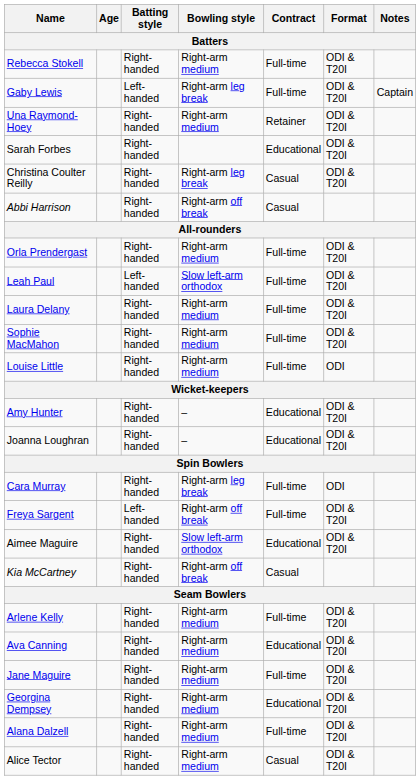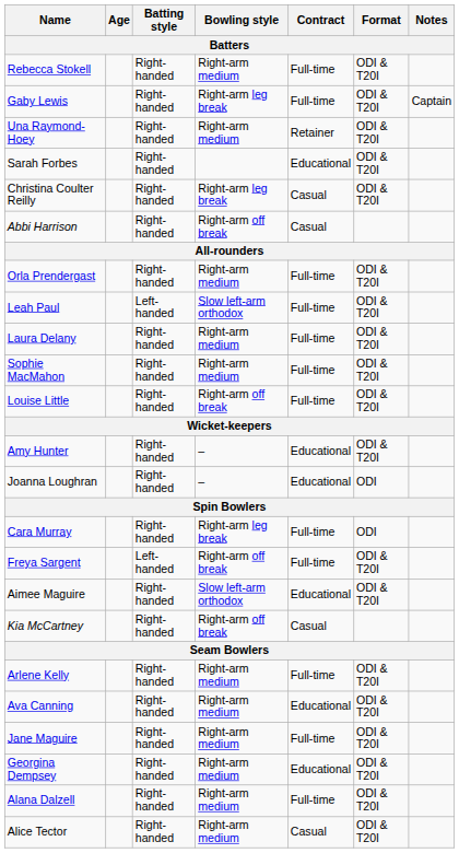 <table class="wikitable sortable" style="margin: 1em auto 1em auto">
 <tr>
 <th>Name</th>
 <th>Age</th>
 <th>Batting style</th>
 <th>Bowling style</th>
 <th>Contract</th>
 <th>Format</th>
 <th>Notes</th>
 </tr>
 <tr>
 <th colspan="7">Batters</th>
 </tr>
 <tr>
 <td><a href='#'>Rebecca Stokell</a></td>
 <td></td>
 <td>Right-handed</td>
 <td>Right-arm <a href='#'>medium</a></td>
 <td>Full-time</td>
 <td>ODI & T20I</td>
 <td></td>
 </tr>
 <tr>
 <td><a href='#'>Gaby Lewis</a></td>
 <td></td>
-<td>Left-handed</td>
+<td>Right-handed</td>
 <td>Right-arm <a href='#'>leg break</a></td>
 <td>Full-time</td>
 <td>ODI & T20I</td>
 <td>Captain</td>
 </tr>
 <tr>
 <td><a href='#'>Una Raymond-Hoey</a></td>
 <td></td>
 <td>Right-handed</td>
 <td>Right-arm <a href='#'>medium</a></td>
 <td>Retainer</td>
 <td>ODI & T20I</td>
 <td></td>
 </tr>
 <tr>
 <td>Sarah Forbes</td>
 <td></td>
 <td>Right-handed</td>
 <td></td>
 <td>Educational</td>
 <td>ODI & T20I</td>
 <td></td>
 </tr>
 <tr>
 <td>Christina Coulter Reilly</td>
 <td></td>
 <td>Right-handed</td>
 <td>Right-arm <a href='#'>leg break</a></td>
 <td>Casual</td>
 <td>ODI & T20I</td>
 <td></td>
 </tr>
 <tr>
 <td><em>Abbi Harrison</em></td>
 <td></td>
 <td>Right-handed</td>
 <td>Right-arm <a href='#'>off break</a></td>
 <td>Casual</td>
 <td></td>
 <td></td>
 </tr>
 <tr>
 <th colspan="7">All-rounders</th>
 </tr>
 <tr>
 <td><a href='#'>Orla Prendergast</a></td>
 <td></td>
 <td>Right-handed</td>
 <td>Right-arm <a href='#'>medium</a></td>
 <td>Full-time</td>
 <td>ODI & T20I</td>
 <td></td>
 </tr>
 <tr>
 <td><a href='#'>Leah Paul</a></td>
 <td></td>
 <td>Left-handed</td>
 <td><a href='#'>Slow left-arm orthodox</a></td>
 <td>Full-time</td>
 <td>ODI & T20I</td>
 <td></td>
 </tr>
 <tr>
 <td><a href='#'>Laura Delany</a></td>
 <td></td>
 <td>Right-handed</td>
 <td>Right-arm <a href='#'>medium</a></td>
 <td>Full-time</td>
 <td>ODI & T20I</td>
 <td></td>
 </tr>
 <tr>
 <td><a href='#'>Sophie MacMahon</a></td>
 <td></td>
 <td>Right-handed</td>
 <td>Right-arm <a href='#'>medium</a></td>
 <td>Full-time</td>
 <td>ODI & T20I</td>
 <td></td>
 </tr>
 <tr>
 <td><a href='#'>Louise Little</a></td>
 <td></td>
 <td>Right-handed</td>
-<td>Right-arm <a href='#'>medium</a></td>
+<td>Right-arm <a href='#'>off break</a></td>
 <td>Full-time</td>
-<td>ODI</td>
+<td>ODI & T20I</td>
 <td></td>
 </tr>
 <tr>
 <th colspan="7">Wicket-keepers</th>
 </tr>
 <tr>
 <td><a href='#'>Amy Hunter</a></td>
 <td></td>
 <td>Right-handed</td>
 <td>–</td>
 <td>Educational</td>
 <td>ODI & T20I</td>
 <td></td>
 </tr>
 <tr>
 <td>Joanna Loughran</td>
 <td></td>
 <td>Right-handed</td>
 <td>–</td>
 <td>Educational</td>
-<td>ODI & T20I</td>
+<td>ODI</td>
 <td></td>
 </tr>
 <tr>
 <th colspan="7">Spin Bowlers</th>
 </tr>
 <tr>
 <td><a href='#'>Cara Murray</a></td>
 <td></td>
 <td>Right-handed</td>
 <td>Right-arm <a href='#'>leg break</a></td>
 <td>Full-time</td>
 <td>ODI</td>
 <td></td>
 </tr>
 <tr>
 <td><a href='#'>Freya Sargent</a></td>
 <td></td>
 <td>Left-handed</td>
 <td>Right-arm <a href='#'>off break</a></td>
 <td>Full-time</td>
 <td>ODI & T20I</td>
 <td></td>
 </tr>
 <tr>
 <td>Aimee Maguire</td>
 <td></td>
 <td>Right-handed</td>
 <td><a href='#'>Slow left-arm orthodox</a></td>
 <td>Educational</td>
 <td>ODI & T20I</td>
 <td></td>
 </tr>
 <tr>
 <td><em>Kia McCartney</em></td>
 <td></td>
 <td>Right-handed</td>
 <td>Right-arm <a href='#'>off break</a></td>
 <td>Casual</td>
 <td></td>
 <td></td>
 </tr>
 <tr>
 <th colspan="7">Seam Bowlers</th>
 </tr>
 <tr>
 <td><a href='#'>Arlene Kelly</a></td>
 <td></td>
 <td>Right-handed</td>
 <td>Right-arm <a href='#'>medium</a></td>
 <td>Full-time</td>
 <td>ODI & T20I</td>
 <td></td>
 </tr>
 <tr>
 <td><a href='#'>Ava Canning</a></td>
 <td></td>
 <td>Right-handed</td>
 <td>Right-arm <a href='#'>medium</a></td>
 <td>Educational</td>
 <td>ODI & T20I</td>
 <td></td>
 </tr>
 <tr>
 <td><a href='#'>Jane Maguire</a></td>
 <td></td>
 <td>Right-handed</td>
 <td>Right-arm <a href='#'>medium</a></td>
 <td>Full-time</td>
 <td>ODI & T20I</td>
 <td></td>
 </tr>
 <tr>
 <td><a href='#'>Georgina Dempsey</a></td>
 <td></td>
 <td>Right-handed</td>
 <td>Right-arm <a href='#'>medium</a></td>
 <td>Educational</td>
 <td>ODI & T20I</td>
 <td></td>
 </tr>
 <tr>
 <td><a href='#'>Alana Dalzell</a></td>
 <td></td>
 <td>Right-handed</td>
 <td>Right-arm <a href='#'>medium</a></td>
 <td>Full-time</td>
 <td>ODI & T20I</td>
 <td></td>
 </tr>
 <tr>
 <td>Alice Tector</td>
 <td></td>
 <td>Right-handed</td>
 <td>Right-arm <a href='#'>medium</a></td>
 <td>Casual</td>
 <td>ODI & T20I</td>
 <td></td>
 </tr>
 </table>
